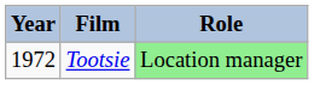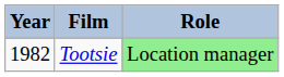 <table class="wikitable" style="font-size:95%;">
 <tr>
 <th style="background:#B0C4DE;">Year</th>
 <th style="background:#B0C4DE;">Film</th>
 <th style="background:#B0C4DE;">Role</th>
 </tr>
 <tr>
-<td>1972</td>
+<td>1982</td>
 <td><em><a href='#'>Tootsie</a></em></td>
 <td style="background: lightgreen;">Location manager</td>
 </tr>
 </table>
